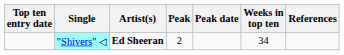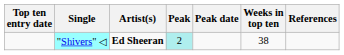 <table class="wikitable sortable">
 <tr>
 <th>Top ten<br>entry date</th>
 <th>Single</th>
 <th>Artist(s)</th>
 <th data-sort-type="number">Peak</th>
 <th>Peak date</th>
 <th data-sort-type="number">Weeks in<br>top ten</th>
 <th>References</th>
 </tr>
 <tr>
 <td></td>
 <td style="background:#9ff;">"<a href='#'>Shivers</a>" ◁</td>
 <td><strong>Ed Sheeran</strong></td>
-<td style="text-align:center;">2</td>
+<td style="background: paleturquoise; text-align:center;">2</td>
 <td></td>
-<td style="text-align:center;">34</td>
+<td style="text-align:center;">38</td>
 <td></td>
 </tr>
 </table>
